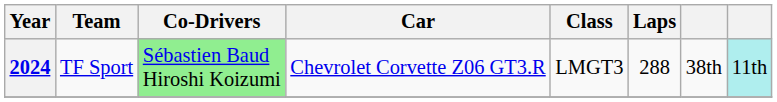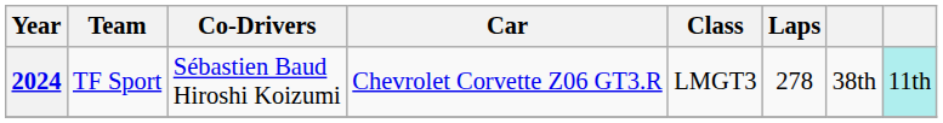 <table class="wikitable" style="text-align:center; font-size:90%">
 <tr>
 <th>Year</th>
 <th>Team</th>
 <th>Co-Drivers</th>
 <th>Car</th>
 <th>Class</th>
 <th>Laps</th>
 <th></th>
 <th></th>
 </tr>
 <tr>
 <th><a href='#'>2024</a></th>
 <td align="left"nowrap> <a href='#'>TF Sport</a></td>
-<td align="left"nowrap style="background: lightgreen;"> <a href='#'>Sébastien Baud</a><br> Hiroshi Koizumi</td>
+<td align="left"nowrap> <a href='#'>Sébastien Baud</a><br> Hiroshi Koizumi</td>
 <td align="left"nowrap><a href='#'>Chevrolet Corvette Z06 GT3.R</a></td>
 <td>LMGT3</td>
-<td>288</td>
+<td>278</td>
 <td>38th</td>
 <td style="background: paleturquoise;">11th</td>
 </tr>
 <tr>
 </tr>
 <tr>
 </tr>
 </table>
